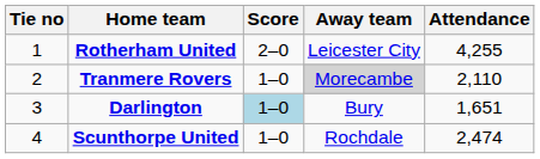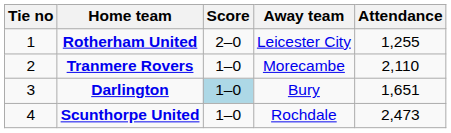 <table class="wikitable" style="text-align: center">
 <tr>
 <th>Tie no</th>
 <th>Home team</th>
 <th>Score</th>
 <th>Away team</th>
 <th>Attendance</th>
 </tr>
 <tr>
 <td>1</td>
 <td><strong><a href='#'>Rotherham United</a></strong></td>
 <td>2–0</td>
 <td><a href='#'>Leicester City</a></td>
-<td>4,255</td>
+<td>1,255</td>
 </tr>
 <tr>
 <td>2</td>
 <td><strong><a href='#'>Tranmere Rovers</a></strong></td>
 <td>1–0</td>
-<td style="background: lightgrey;"><a href='#'>Morecambe</a></td>
+<td><a href='#'>Morecambe</a></td>
 <td>2,110</td>
 </tr>
 <tr>
 <td>3</td>
 <td><strong><a href='#'>Darlington</a></strong></td>
 <td style="background: lightblue;">1–0</td>
 <td><a href='#'>Bury</a></td>
 <td>1,651</td>
 </tr>
 <tr>
 <td>4</td>
 <td><strong><a href='#'>Scunthorpe United</a></strong></td>
 <td>1–0</td>
 <td><a href='#'>Rochdale</a></td>
-<td>2,474</td>
+<td>2,473</td>
 </tr>
 </table>
